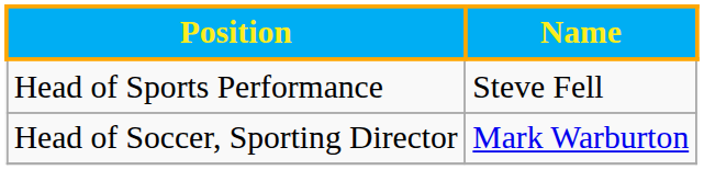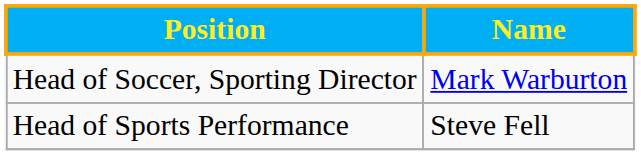 <table class="wikitable sortable">
 <tr>
 <th style="background:#00aef3; color:#ffed1d; border:2px solid #ffa702;" scope="col">Position</th>
 <th style="background:#00aef3; color:#ffed1d; border:2px solid #ffa702;" scope="col">Name</th>
 </tr>
 <tr>
+<td>Head of Soccer, Sporting Director</td>
+<td> <a href='#'>Mark Warburton</a></td>
+</tr>
+<tr>
 <td>Head of Sports Performance</td>
 <td> Steve Fell</td>
 </tr>
 <tr>
-<td>Head of Soccer, Sporting Director</td>
-<td> <a href='#'>Mark Warburton</a></td>
-</tr>
-<tr>
 </tr>
 </table>
